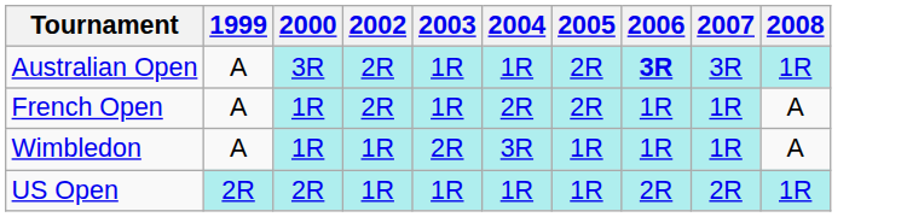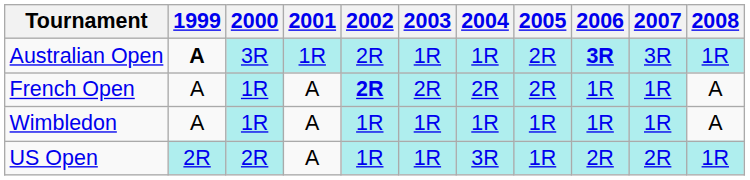 <table class=wikitable style=text-align:center>
 <tr>
 <th>Tournament</th>
 <th width=35><a href='#'>1999</a></th>
 <th width=35><a href='#'>2000</a></th>
+<th width=35><a href='#'>2001</a></th>
 <th width=35><a href='#'>2002</a></th>
 <th width=35><a href='#'>2003</a></th>
 <th width=35><a href='#'>2004</a></th>
 <th width=35><a href='#'>2005</a></th>
 <th width=35><a href='#'>2006</a></th>
 <th width=35><a href='#'>2007</a></th>
 <th width=35><a href='#'>2008</a></th>
 </tr>
 <tr>
 <td align=left><a href='#'>Australian Open</a></td>
-<td>A</td>
+<td><strong>A</strong></td>
 <td bgcolor=afeeee><a href='#'>3R</a></td>
+<td bgcolor=afeeee><a href='#'>1R</a></td>
 <td bgcolor=afeeee><a href='#'>2R</a></td>
 <td bgcolor=afeeee><a href='#'>1R</a></td>
 <td bgcolor=afeeee><a href='#'>1R</a></td>
 <td bgcolor=afeeee><a href='#'>2R</a></td>
 <td bgcolor=afeeee><strong><a href='#'>3R</a></strong></td>
 <td bgcolor=afeeee><a href='#'>3R</a></td>
 <td bgcolor=afeeee><a href='#'>1R</a></td>
 </tr>
 <tr>
 <td align=left><a href='#'>French Open</a></td>
 <td>A</td>
 <td bgcolor=afeeee><a href='#'>1R</a></td>
+<td>A</td>
+<td bgcolor=afeeee><strong><a href='#'>2R</a></strong></td>
 <td bgcolor=afeeee><a href='#'>2R</a></td>
-<td bgcolor=afeeee><a href='#'>1R</a></td>
 <td bgcolor=afeeee><a href='#'>2R</a></td>
 <td bgcolor=afeeee><a href='#'>2R</a></td>
 <td bgcolor=afeeee><a href='#'>1R</a></td>
 <td bgcolor=afeeee><a href='#'>1R</a></td>
 <td>A</td>
 </tr>
 <tr>
 <td align=left><a href='#'>Wimbledon</a></td>
 <td>A</td>
 <td bgcolor=afeeee><a href='#'>1R</a></td>
+<td>A</td>
 <td bgcolor=afeeee><a href='#'>1R</a></td>
-<td bgcolor=afeeee><a href='#'>2R</a></td>
-<td bgcolor=afeeee><a href='#'>3R</a></td>
+<td bgcolor=afeeee><a href='#'>1R</a></td>
+<td bgcolor=afeeee><a href='#'>1R</a></td>
 <td bgcolor=afeeee><a href='#'>1R</a></td>
 <td bgcolor=afeeee><a href='#'>1R</a></td>
 <td bgcolor=afeeee><a href='#'>1R</a></td>
 <td>A</td>
 </tr>
 <tr>
 <td align=left><a href='#'>US Open</a></td>
 <td bgcolor=afeeee><a href='#'>2R</a></td>
 <td bgcolor=afeeee><a href='#'>2R</a></td>
+<td>A</td>
 <td bgcolor=afeeee><a href='#'>1R</a></td>
 <td bgcolor=afeeee><a href='#'>1R</a></td>
-<td bgcolor=afeeee><a href='#'>1R</a></td>
+<td bgcolor=afeeee><a href='#'>3R</a></td>
 <td bgcolor=afeeee><a href='#'>1R</a></td>
 <td bgcolor=afeeee><a href='#'>2R</a></td>
 <td bgcolor=afeeee><a href='#'>2R</a></td>
 <td bgcolor=afeeee><a href='#'>1R</a></td>
 </tr>
 </table>
